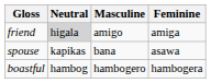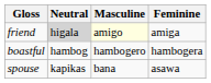 <table class="wikitable">
 <tr>
 <th>Gloss</th>
 <th>Neutral</th>
 <th>Masculine</th>
 <th>Feminine</th>
 </tr>
 <tr>
 <td><em>friend</em></td>
 <td style="background: lightgrey;">higala</td>
-<td>amigo</td>
+<td style="background: lightyellow;">amigo</td>
 <td>amiga</td>
+</tr>
+<tr>
+<td><em>boastful</em></td>
+<td>hambog</td>
+<td>hambogero</td>
+<td>hambogera</td>
 </tr>
 <tr>
 <td><em>spouse</em></td>
 <td>kapikas</td>
 <td>bana</td>
 <td>asawa</td>
 </tr>
-<tr>
-<td><em>boastful</em></td>
-<td>hambog</td>
-<td>hambogero</td>
-<td>hambogera</td>
-</tr>
 </table>
